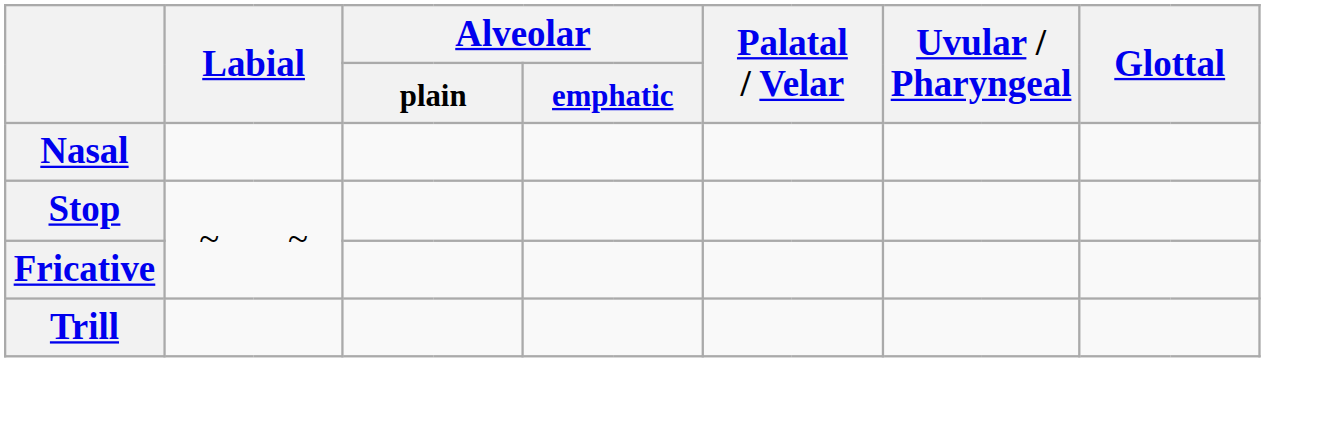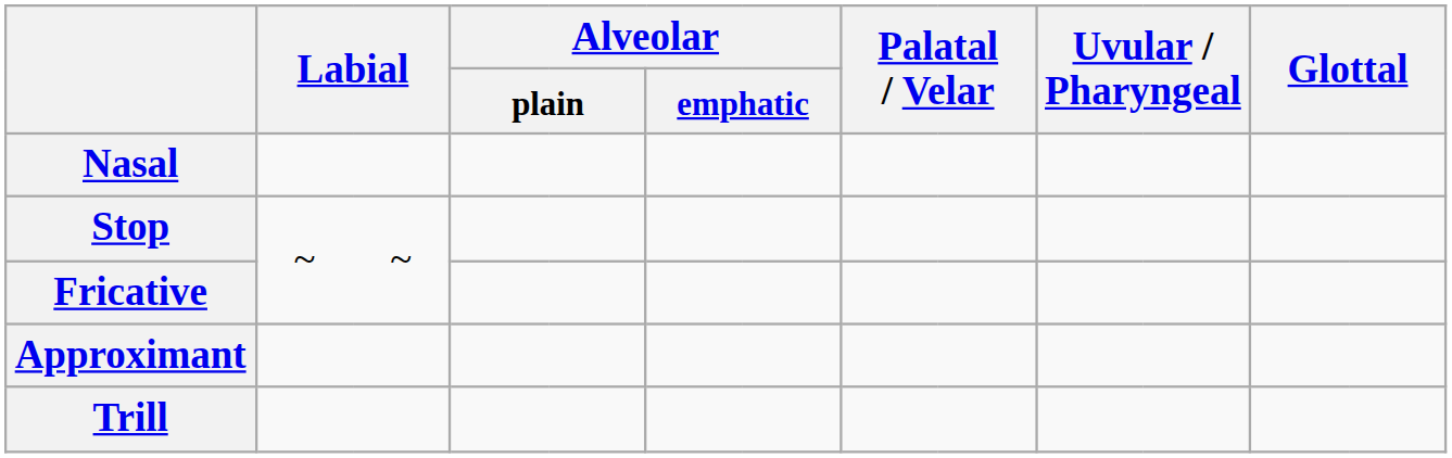 <table class="wikitable" style="text-align: center">
 <tr>
 <th rowspan="2"></th>
 <th rowspan="2" colspan="2"><a href='#'>Labial</a></th>
 <th colspan="4"><a href='#'>Alveolar</a></th>
 <th rowspan="2" colspan="2"><a href='#'>Palatal</a><br>/ <a href='#'>Velar</a></th>
 <th rowspan="2" colspan="2"><a href='#'>Uvular</a> /<br><a href='#'>Pharyngeal</a></th>
 <th rowspan="2" colspan="2"><a href='#'>Glottal</a></th>
 </tr>
 <tr>
 <th colspan="2"><small>plain</small></th>
 <th colspan="2"><small><a href='#'>emphatic</a></small></th>
 </tr>
 <tr>
 <th><a href='#'>Nasal</a></th>
 <td style="border-right: none; width: 2em;"></td>
 <td style="border-left: none; width: 2em;"></td>
 <td style="border-right: none; width: 2em;"></td>
 <td style="border-left: none; width: 2em;"></td>
 <td style="border-right: none; width: 2em;"></td>
 <td style="border-left: none; width: 2em;"></td>
 <td style="border-right: none; width: 2em;"></td>
 <td style="border-left: none; width: 2em;"></td>
 <td style="border-right: none; width: 2em;"></td>
 <td style="border-left: none; width: 2em;"></td>
 <td style="border-right: none; width: 2em;"></td>
 <td style="border-left: none; width: 2em;"></td>
 </tr>
 <tr>
 <th><a href='#'>Stop</a></th>
 <td style="border-right: none;" rowspan="2">~</td>
 <td style="border-left: none;" rowspan="2">~</td>
 <td style="border-right: none;"></td>
 <td style="border-left: none;"></td>
 <td style="border-right: none;"></td>
 <td style="border-left: none;"></td>
 <td style="border-right: none;"></td>
 <td style="border-left: none;"></td>
 <td style="border-right: none;"></td>
 <td style="border-left: none;"></td>
 <td style="border-right: none;"></td>
 <td style="border-left: none;"></td>
 </tr>
 <tr>
 <th><a href='#'>Fricative</a></th>
 <td style="border-right: none;"></td>
 <td style="border-left: none;"></td>
 <td style="border-right: none;"></td>
 <td style="border-left: none;"></td>
 <td style="border-right: none;"></td>
 <td style="border-left: none;"></td>
 <td style="border-right: none;"></td>
 <td style="border-left: none;"></td>
 <td style="border-right: none;"></td>
 <td style="border-left: none;"></td>
 </tr>
 <tr>
+<th><a href='#'>Approximant</a></th>
+<td style="border-right: none;"></td>
+<td style="border-left: none;"></td>
+<td style="border-right: none;"></td>
+<td style="border-left: none;"></td>
+<td style="border-right: none;"></td>
+<td style="border-left: none;"></td>
+<td style="border-right: none;"></td>
+<td style="border-left: none;"></td>
+<td style="border-right: none;"></td>
+<td style="border-left: none;"></td>
+<td style="border-right: none;"></td>
+<td style="border-left: none;"></td>
+</tr>
+<tr>
 <th><a href='#'>Trill</a></th>
 <td style="border-right: none;"></td>
 <td style="border-left: none;"></td>
 <td style="border-right: none;"></td>
 <td style="border-left: none;"></td>
 <td style="border-right: none;"></td>
 <td style="border-left: none;"></td>
 <td style="border-right: none;"></td>
 <td style="border-left: none;"></td>
 <td style="border-right: none;"></td>
 <td style="border-left: none;"></td>
 <td style="border-right: none;"></td>
 <td style="border-left: none;"></td>
 </tr>
 </table>
